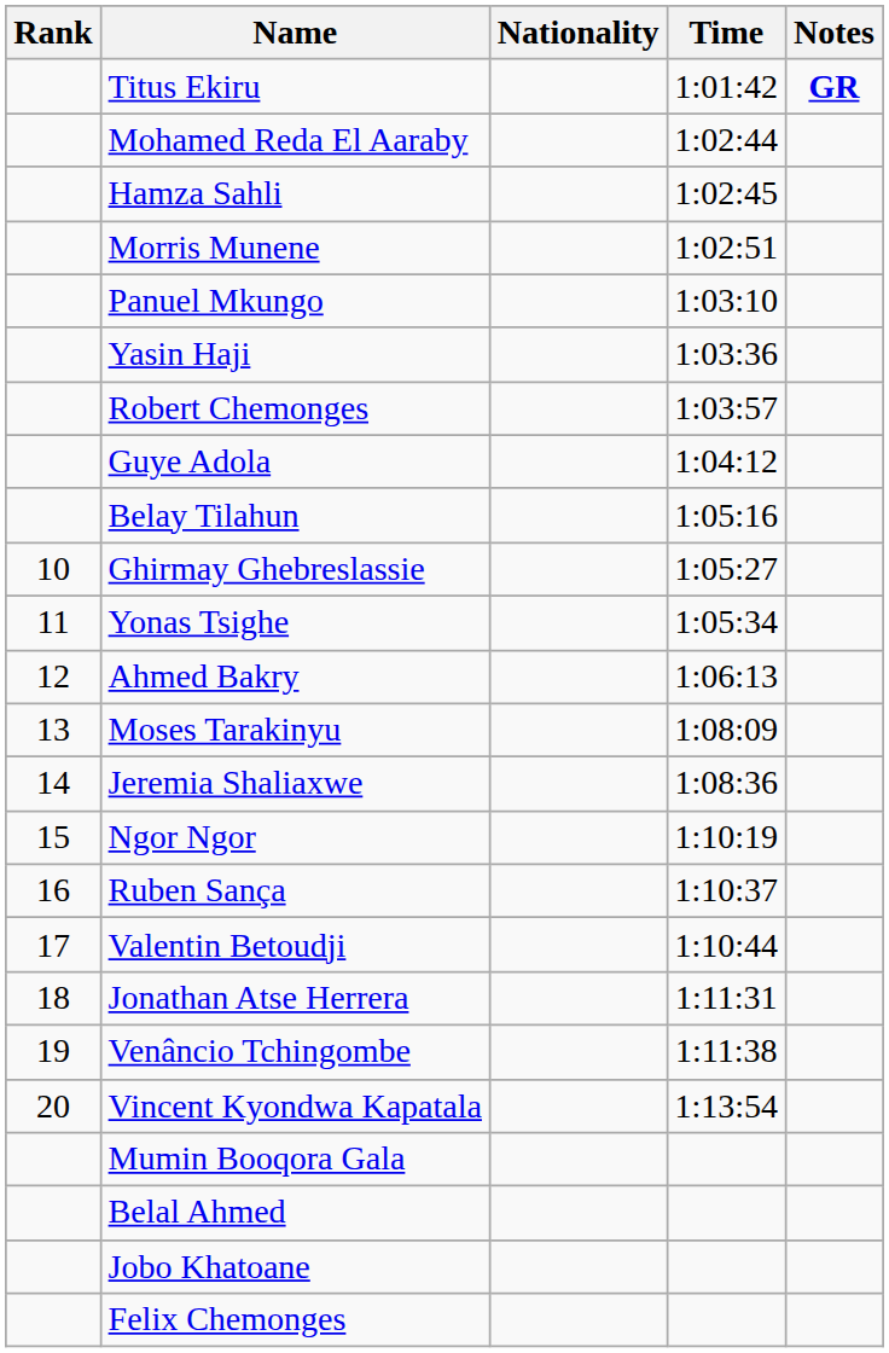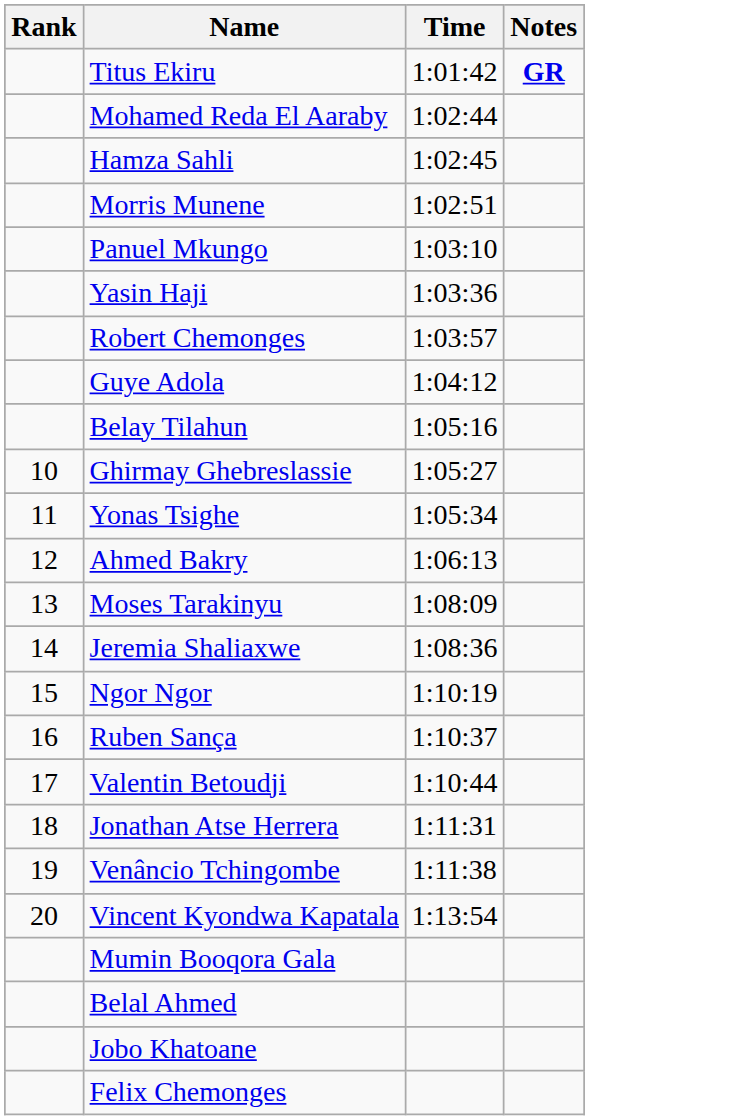 <table class="wikitable sortable" style="text-align:center">
 <tr>
 <th>Rank</th>
 <th>Name</th>
-<th>Nationality</th>
 <th>Time</th>
 <th>Notes</th>
 </tr>
 <tr>
 <td></td>
 <td align=left><a href='#'>Titus Ekiru</a></td>
-<td align=left></td>
 <td>1:01:42</td>
 <td><strong><a href='#'>GR</a></strong></td>
 </tr>
 <tr>
 <td></td>
 <td align=left><a href='#'>Mohamed Reda El Aaraby</a></td>
-<td align=left></td>
 <td>1:02:44</td>
 <td></td>
 </tr>
 <tr>
 <td></td>
 <td align=left><a href='#'>Hamza Sahli</a></td>
-<td align=left></td>
 <td>1:02:45</td>
 <td></td>
 </tr>
 <tr>
 <td></td>
 <td align=left><a href='#'>Morris Munene</a></td>
-<td align=left></td>
 <td>1:02:51</td>
 <td></td>
 </tr>
 <tr>
 <td></td>
 <td align=left><a href='#'>Panuel Mkungo</a></td>
-<td align=left></td>
 <td>1:03:10</td>
 <td></td>
 </tr>
 <tr>
 <td></td>
 <td align=left><a href='#'>Yasin Haji</a></td>
-<td align=left></td>
 <td>1:03:36</td>
 <td></td>
 </tr>
 <tr>
 <td></td>
 <td align=left><a href='#'>Robert Chemonges</a></td>
-<td align=left></td>
 <td>1:03:57</td>
 <td></td>
 </tr>
 <tr>
 <td></td>
 <td align=left><a href='#'>Guye Adola</a></td>
-<td align=left></td>
 <td>1:04:12</td>
 <td></td>
 </tr>
 <tr>
 <td></td>
 <td align=left><a href='#'>Belay Tilahun</a></td>
-<td align=left></td>
 <td>1:05:16</td>
 <td></td>
 </tr>
 <tr>
 <td>10</td>
 <td align=left><a href='#'>Ghirmay Ghebreslassie</a></td>
-<td align=left></td>
 <td>1:05:27</td>
 <td></td>
 </tr>
 <tr>
 <td>11</td>
 <td align=left><a href='#'>Yonas Tsighe</a></td>
-<td align=left></td>
 <td>1:05:34</td>
 <td></td>
 </tr>
 <tr>
 <td>12</td>
 <td align=left><a href='#'>Ahmed Bakry</a></td>
-<td align=left></td>
 <td>1:06:13</td>
 <td></td>
 </tr>
 <tr>
 <td>13</td>
 <td align=left><a href='#'>Moses Tarakinyu</a></td>
-<td align=left></td>
 <td>1:08:09</td>
 <td></td>
 </tr>
 <tr>
 <td>14</td>
 <td align=left><a href='#'>Jeremia Shaliaxwe</a></td>
-<td align=left></td>
 <td>1:08:36</td>
 <td></td>
 </tr>
 <tr>
 <td>15</td>
 <td align=left><a href='#'>Ngor Ngor</a></td>
-<td align=left></td>
 <td>1:10:19</td>
 <td></td>
 </tr>
 <tr>
 <td>16</td>
 <td align=left><a href='#'>Ruben Sança</a></td>
-<td align=left></td>
 <td>1:10:37</td>
 <td></td>
 </tr>
 <tr>
 <td>17</td>
 <td align=left><a href='#'>Valentin Betoudji</a></td>
-<td align=left></td>
 <td>1:10:44</td>
 <td></td>
 </tr>
 <tr>
 <td>18</td>
 <td align=left><a href='#'>Jonathan Atse Herrera</a></td>
-<td align=left></td>
 <td>1:11:31</td>
 <td></td>
 </tr>
 <tr>
 <td>19</td>
 <td align=left><a href='#'>Venâncio Tchingombe</a></td>
-<td align=left></td>
 <td>1:11:38</td>
 <td></td>
 </tr>
 <tr>
 <td>20</td>
 <td align=left><a href='#'>Vincent Kyondwa Kapatala</a></td>
-<td align=left></td>
 <td>1:13:54</td>
 <td></td>
 </tr>
 <tr>
 <td></td>
 <td align=left><a href='#'>Mumin Booqora Gala</a></td>
-<td align=left></td>
 <td></td>
 <td></td>
 </tr>
 <tr>
 <td></td>
 <td align=left><a href='#'>Belal Ahmed</a></td>
-<td align=left></td>
 <td></td>
 <td></td>
 </tr>
 <tr>
 <td></td>
 <td align=left><a href='#'>Jobo Khatoane</a></td>
-<td align=left></td>
 <td></td>
 <td></td>
 </tr>
 <tr>
 <td></td>
 <td align=left><a href='#'>Felix Chemonges</a></td>
-<td align=left></td>
 <td></td>
 <td></td>
 </tr>
 </table>
